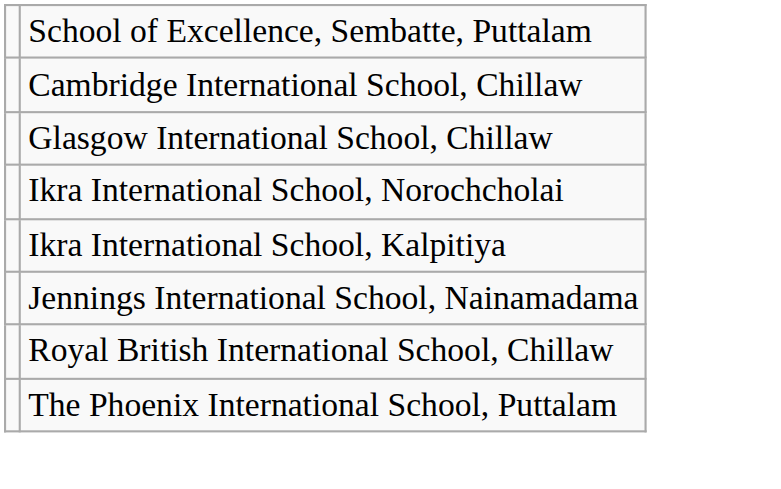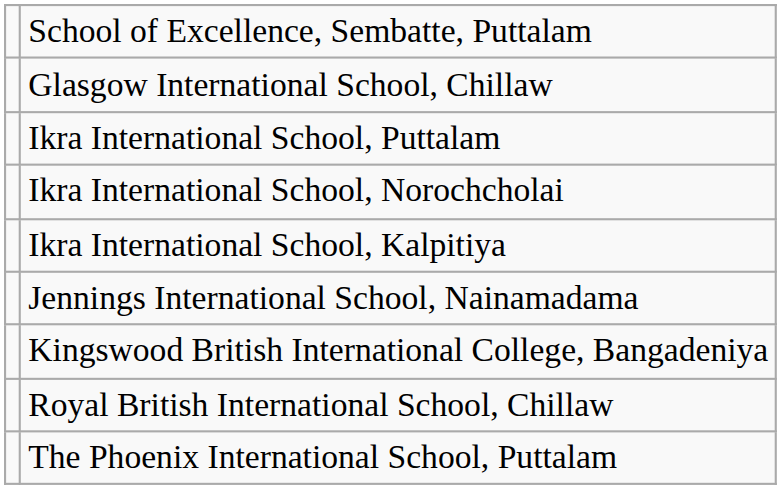 <table class="wikitable">
 <tr>
 <td></td>
 <td>School of Excellence, Sembatte, Puttalam</td>
 </tr>
 <tr>
 <td></td>
-<td>Cambridge International School, Chillaw</td>
+<td>Glasgow International School, Chillaw</td>
 </tr>
 <tr>
 <td></td>
-<td>Glasgow International School, Chillaw</td>
+<td>Ikra International School, Puttalam</td>
 </tr>
 <tr>
 <td></td>
 <td>Ikra International School, Norochcholai</td>
 </tr>
 <tr>
 <td></td>
 <td>Ikra International School, Kalpitiya</td>
 </tr>
 <tr>
 <td></td>
 <td>Jennings International School, Nainamadama</td>
 </tr>
 <tr>
 <td></td>
+<td>Kingswood British International College, Bangadeniya</td>
+</tr>
+<tr>
+<td></td>
 <td>Royal British International School, Chillaw</td>
 </tr>
 <tr>
 <td></td>
 <td>The Phoenix International School, Puttalam</td>
 </tr>
 </table>
